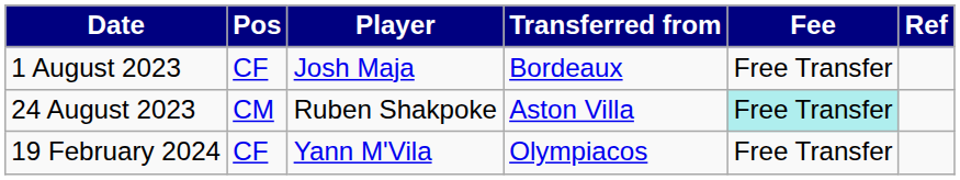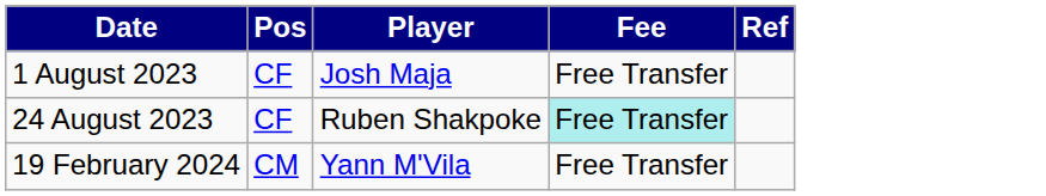 <table class="wikitable plainrowheaders sortable">
 <tr>
 <th style="background:#000080; color:white;">Date</th>
 <th style="background:#000080; color:white;">Pos</th>
 <th style="background:#000080; color:white;">Player</th>
-<th style="background:#000080; color:white;">Transferred from</th>
 <th style="background:#000080; color:white;">Fee</th>
 <th style="background:#000080; color:white;">Ref</th>
 </tr>
 <tr>
 <td>1 August 2023</td>
 <td><a href='#'>CF</a></td>
 <td> <a href='#'>Josh Maja</a></td>
-<td> <a href='#'>Bordeaux</a></td>
 <td>Free Transfer</td>
 <td></td>
 </tr>
 <tr>
 <td>24 August 2023</td>
-<td><a href='#'>CM</a></td>
+<td><a href='#'>CF</a></td>
 <td> Ruben Shakpoke</td>
-<td> <a href='#'>Aston Villa</a></td>
 <td style="background: paleturquoise;">Free Transfer</td>
 <td></td>
 </tr>
 <tr>
 <td>19 February 2024</td>
-<td><a href='#'>CF</a></td>
+<td><a href='#'>CM</a></td>
 <td> <a href='#'>Yann M'Vila</a></td>
-<td> <a href='#'>Olympiacos</a></td>
 <td>Free Transfer</td>
 <td></td>
 </tr>
 </table>
